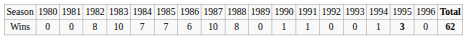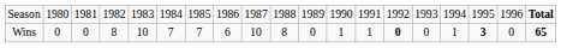 <table class="wikitable sortable">
 <tr>
 <td>Season</td>
 <td>1980</td>
 <td>1981</td>
 <td>1982</td>
 <td>1983</td>
 <td>1984</td>
 <td>1985</td>
 <td>1986</td>
 <td>1987</td>
 <td>1988</td>
 <td>1989</td>
 <td>1990</td>
 <td>1991</td>
 <td>1992</td>
 <td>1993</td>
 <td>1994</td>
 <td>1995</td>
 <td>1996</td>
 <td><strong>Total</strong></td>
 </tr>
 <tr align=center>
 <td>Wins</td>
 <td>0</td>
 <td>0</td>
 <td>8</td>
 <td>10</td>
 <td>7</td>
 <td>7</td>
 <td>6</td>
 <td>10</td>
 <td>8</td>
 <td>0</td>
 <td>1</td>
 <td>1</td>
-<td>0</td>
+<td><strong>0</strong></td>
 <td>0</td>
 <td>1</td>
 <td><strong>3</strong></td>
 <td>0</td>
-<td><strong>62</strong></td>
+<td><strong>65</strong></td>
 </tr>
 </table>
